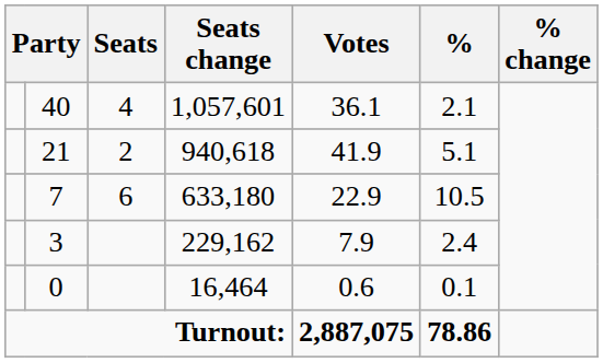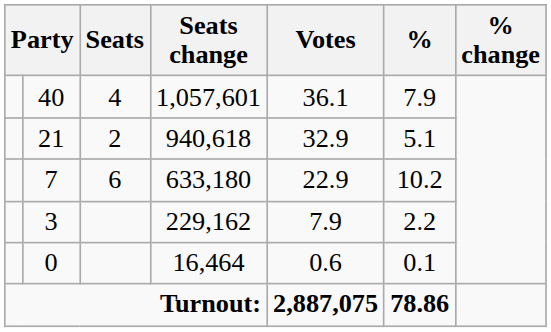 <table class="wikitable sortable">
 <tr>
 <th colspan="2" rowspan="1" align="center">Party</th>
 <th align="center">Seats</th>
 <th align="center">Seats<br>change</th>
 <th align="center">Votes</th>
 <th align="center">%</th>
 <th align="center">%<br>change</th>
 </tr>
 <tr>
 <td></td>
 <td align="center">40</td>
 <td align="center"> 4</td>
 <td align="center">1,057,601</td>
 <td align="center">36.1</td>
-<td align="center"> 2.1</td>
+<td align="center"> 7.9</td>
 </tr>
 <tr>
 <td></td>
 <td align="center">21</td>
 <td align="center"> 2</td>
 <td align="center">940,618</td>
-<td align="center">41.9</td>
+<td align="center">32.9</td>
 <td align="center"> 5.1</td>
 </tr>
 <tr>
 <td></td>
 <td align="center">7</td>
 <td align="center"> 6</td>
 <td align="center">633,180</td>
 <td align="center">22.9</td>
-<td align="center"> 10.5</td>
+<td align="center"> 10.2</td>
 </tr>
 <tr>
 <td></td>
 <td align="center">3</td>
 <td align="center"></td>
 <td align="center">229,162</td>
 <td align="center">7.9</td>
-<td align="center"> 2.4</td>
+<td align="center"> 2.2</td>
 </tr>
 <tr>
 <td></td>
 <td align="center">0</td>
 <td align="center"></td>
 <td align="center">16,464</td>
 <td align="center">0.6</td>
 <td align="center"> 0.1</td>
 </tr>
 <tr>
 <td colspan="4" rowspan="1" align="right"><strong>Turnout:</strong></td>
 <td align="center"><strong> 2,887,075</strong></td>
 <td align="center"><strong> 78.86</strong></td>
 <td align="center"></td>
 </tr>
 </table>
